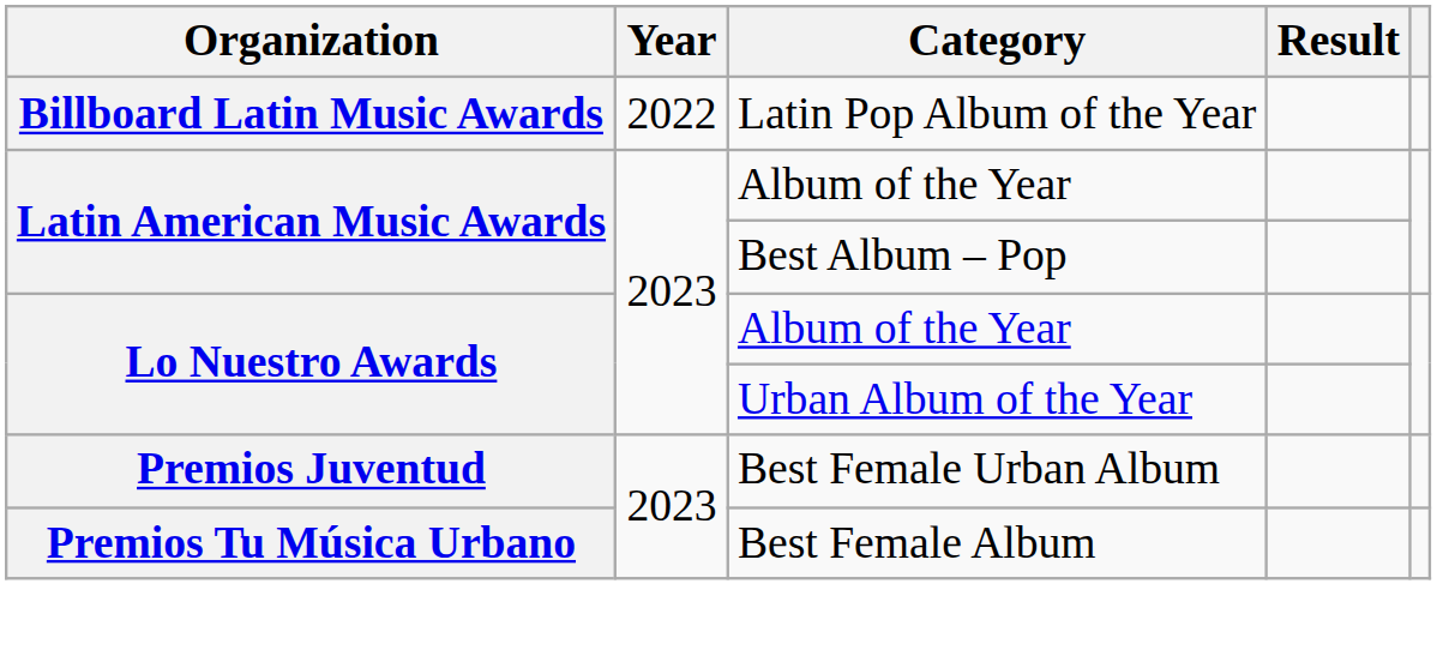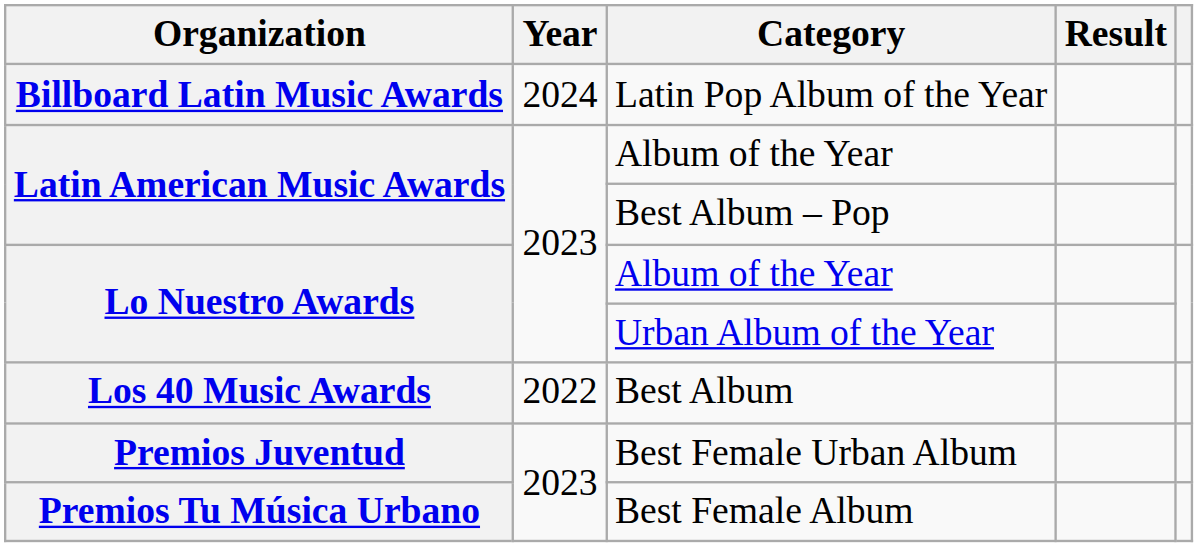 <table class="wikitable sortable plainrowheaders" style="border:none; margin:0;">
 <tr>
 <th scope="col">Organization</th>
 <th scope="col">Year</th>
 <th scope="col">Category</th>
 <th scope="col">Result</th>
 <th class="unsortable" scope="col"></th>
 </tr>
 <tr>
 <th scope="row"><a href='#'>Billboard Latin Music Awards</a></th>
-<td>2022</td>
+<td>2024</td>
 <td>Latin Pop Album of the Year</td>
 <td></td>
 <td style="text-align:center;"></td>
 </tr>
 <tr>
 <th scope="row" rowspan="2"><a href='#'>Latin American Music Awards</a></th>
 <td rowspan="4">2023</td>
 <td>Album of the Year</td>
 <td></td>
 <td style="text-align:center;" rowspan="2"></td>
 </tr>
 <tr>
 <td>Best Album – Pop</td>
 <td></td>
 </tr>
 <tr>
 <th scope="row" rowspan="2"><a href='#'>Lo Nuestro Awards</a></th>
 <td><a href='#'>Album of the Year</a></td>
 <td></td>
 <td style="text-align:center;" rowspan="2"></td>
 </tr>
 <tr>
 <td><a href='#'>Urban Album of the Year</a></td>
 <td></td>
 </tr>
 <tr>
+<th scope="row"><a href='#'>Los 40 Music Awards</a></th>
+<td>2022</td>
+<td>Best Album</td>
+<td></td>
+<td style="text-align:center;"></td>
+</tr>
+<tr>
 <th scope="row"><a href='#'>Premios Juventud</a></th>
 <td rowspan="2">2023</td>
 <td>Best Female Urban Album</td>
 <td></td>
 <td style="text-align:center;"></td>
 </tr>
 <tr>
 <th scope="row"><a href='#'>Premios Tu Música Urbano</a></th>
 <td>Best Female Album</td>
 <td></td>
 <td style="text-align:center;"></td>
 </tr>
 <tr>
 </tr>
 </table>
